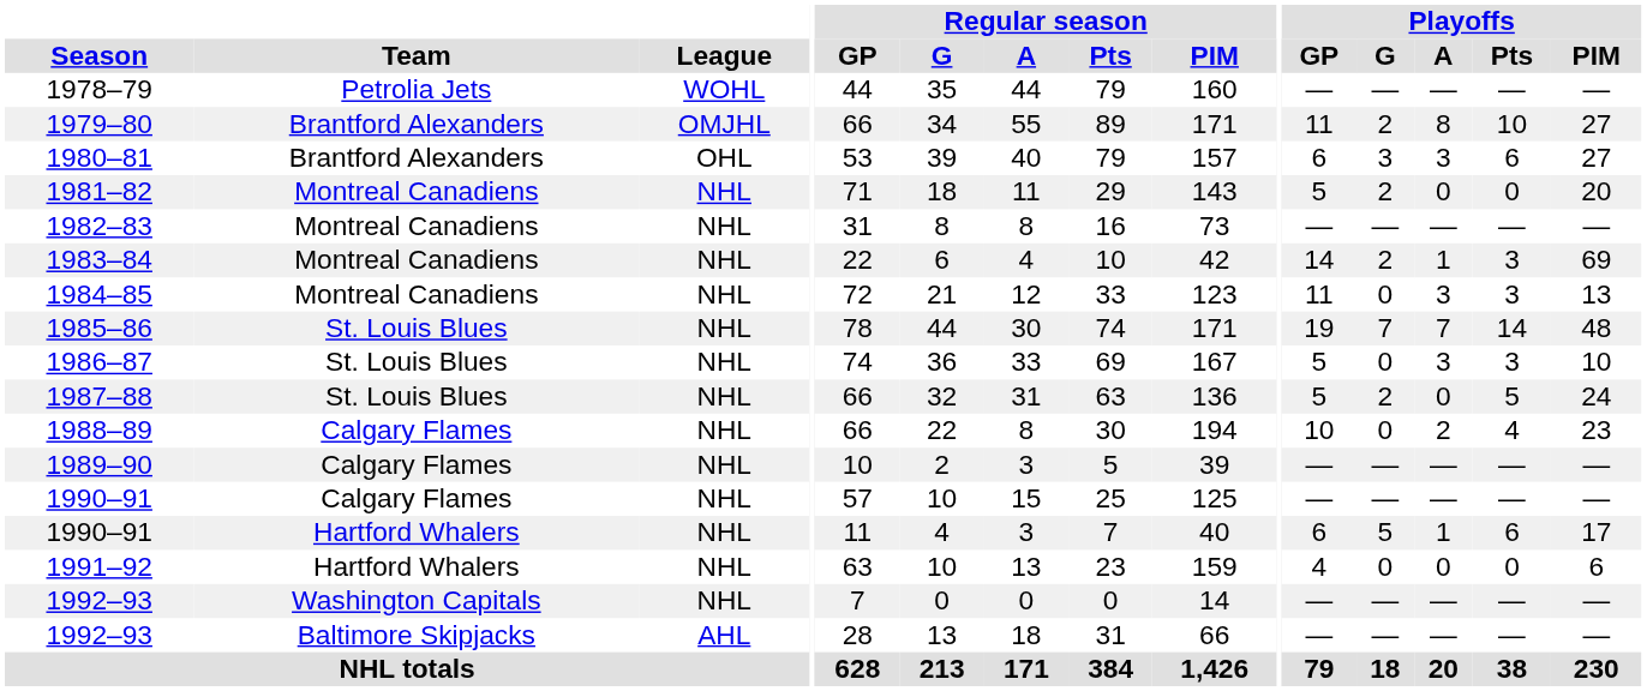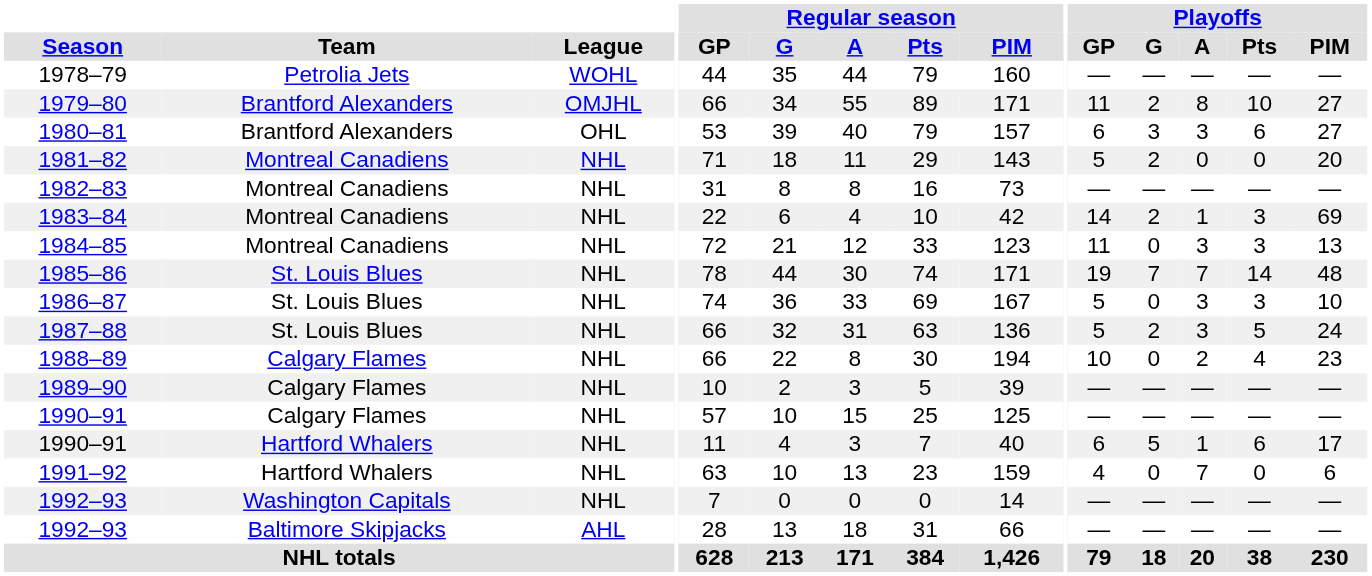 <table border="0" cellpadding="1" cellspacing="0" style="text-align:center; width:60em">
 <tr bgcolor="#e0e0e0">
 <th colspan="3" bgcolor="#ffffff"></th>
 <th rowspan="99" bgcolor="#ffffff"></th>
 <th colspan="5"><a href='#'>Regular season</a></th>
 <th rowspan="99" bgcolor="#ffffff"></th>
 <th colspan="5"><a href='#'>Playoffs</a></th>
 </tr>
 <tr bgcolor="#e0e0e0">
 <th><a href='#'>Season</a></th>
 <th>Team</th>
 <th>League</th>
 <th>GP</th>
 <th><a href='#'>G</a></th>
 <th><a href='#'>A</a></th>
 <th><a href='#'>Pts</a></th>
 <th><a href='#'>PIM</a></th>
 <th>GP</th>
 <th>G</th>
 <th>A</th>
 <th>Pts</th>
 <th>PIM</th>
 </tr>
 <tr>
 <td>1978–79</td>
 <td><a href='#'>Petrolia Jets</a></td>
 <td><a href='#'>WOHL</a></td>
 <td>44</td>
 <td>35</td>
 <td>44</td>
 <td>79</td>
 <td>160</td>
 <td>—</td>
 <td>—</td>
 <td>—</td>
 <td>—</td>
 <td>—</td>
 </tr>
 <tr bgcolor="#f0f0f0">
 <td><a href='#'>1979–80</a></td>
 <td><a href='#'>Brantford Alexanders</a></td>
 <td><a href='#'>OMJHL</a></td>
 <td>66</td>
 <td>34</td>
 <td>55</td>
 <td>89</td>
 <td>171</td>
 <td>11</td>
 <td>2</td>
 <td>8</td>
 <td>10</td>
 <td>27</td>
 </tr>
 <tr>
 <td><a href='#'>1980–81</a></td>
 <td>Brantford Alexanders</td>
 <td>OHL</td>
 <td>53</td>
 <td>39</td>
 <td>40</td>
 <td>79</td>
 <td>157</td>
 <td>6</td>
 <td>3</td>
 <td>3</td>
 <td>6</td>
 <td>27</td>
 </tr>
 <tr bgcolor="#f0f0f0">
 <td><a href='#'>1981–82</a></td>
 <td><a href='#'>Montreal Canadiens</a></td>
 <td><a href='#'>NHL</a></td>
 <td>71</td>
 <td>18</td>
 <td>11</td>
 <td>29</td>
 <td>143</td>
 <td>5</td>
 <td>2</td>
 <td>0</td>
 <td>0</td>
 <td>20</td>
 </tr>
 <tr>
 <td><a href='#'>1982–83</a></td>
 <td>Montreal Canadiens</td>
 <td>NHL</td>
 <td>31</td>
 <td>8</td>
 <td>8</td>
 <td>16</td>
 <td>73</td>
 <td>—</td>
 <td>—</td>
 <td>—</td>
 <td>—</td>
 <td>—</td>
 </tr>
 <tr bgcolor="#f0f0f0">
 <td><a href='#'>1983–84</a></td>
 <td>Montreal Canadiens</td>
 <td>NHL</td>
 <td>22</td>
 <td>6</td>
 <td>4</td>
 <td>10</td>
 <td>42</td>
 <td>14</td>
 <td>2</td>
 <td>1</td>
 <td>3</td>
 <td>69</td>
 </tr>
 <tr>
 <td><a href='#'>1984–85</a></td>
 <td>Montreal Canadiens</td>
 <td>NHL</td>
 <td>72</td>
 <td>21</td>
 <td>12</td>
 <td>33</td>
 <td>123</td>
 <td>11</td>
 <td>0</td>
 <td>3</td>
 <td>3</td>
 <td>13</td>
 </tr>
 <tr bgcolor="#f0f0f0">
 <td><a href='#'>1985–86</a></td>
 <td><a href='#'>St. Louis Blues</a></td>
 <td>NHL</td>
 <td>78</td>
 <td>44</td>
 <td>30</td>
 <td>74</td>
 <td>171</td>
 <td>19</td>
 <td>7</td>
 <td>7</td>
 <td>14</td>
 <td>48</td>
 </tr>
 <tr>
 <td><a href='#'>1986–87</a></td>
 <td>St. Louis Blues</td>
 <td>NHL</td>
 <td>74</td>
 <td>36</td>
 <td>33</td>
 <td>69</td>
 <td>167</td>
 <td>5</td>
 <td>0</td>
 <td>3</td>
 <td>3</td>
 <td>10</td>
 </tr>
 <tr bgcolor="#f0f0f0">
 <td><a href='#'>1987–88</a></td>
 <td>St. Louis Blues</td>
 <td>NHL</td>
 <td>66</td>
 <td>32</td>
 <td>31</td>
 <td>63</td>
 <td>136</td>
 <td>5</td>
 <td>2</td>
-<td>0</td>
+<td>3</td>
 <td>5</td>
 <td>24</td>
 </tr>
 <tr>
 <td><a href='#'>1988–89</a></td>
 <td><a href='#'>Calgary Flames</a></td>
 <td>NHL</td>
 <td>66</td>
 <td>22</td>
 <td>8</td>
 <td>30</td>
 <td>194</td>
 <td>10</td>
 <td>0</td>
 <td>2</td>
 <td>4</td>
 <td>23</td>
 </tr>
 <tr bgcolor="#f0f0f0">
 <td><a href='#'>1989–90</a></td>
 <td>Calgary Flames</td>
 <td>NHL</td>
 <td>10</td>
 <td>2</td>
 <td>3</td>
 <td>5</td>
 <td>39</td>
 <td>—</td>
 <td>—</td>
 <td>—</td>
 <td>—</td>
 <td>—</td>
 </tr>
 <tr>
 <td><a href='#'>1990–91</a></td>
 <td>Calgary Flames</td>
 <td>NHL</td>
 <td>57</td>
 <td>10</td>
 <td>15</td>
 <td>25</td>
 <td>125</td>
 <td>—</td>
 <td>—</td>
 <td>—</td>
 <td>—</td>
 <td>—</td>
 </tr>
 <tr bgcolor="#f0f0f0">
 <td>1990–91</td>
 <td><a href='#'>Hartford Whalers</a></td>
 <td>NHL</td>
 <td>11</td>
 <td>4</td>
 <td>3</td>
 <td>7</td>
 <td>40</td>
 <td>6</td>
 <td>5</td>
 <td>1</td>
 <td>6</td>
 <td>17</td>
 </tr>
 <tr>
 <td><a href='#'>1991–92</a></td>
 <td>Hartford Whalers</td>
 <td>NHL</td>
 <td>63</td>
 <td>10</td>
 <td>13</td>
 <td>23</td>
 <td>159</td>
 <td>4</td>
 <td>0</td>
-<td>0</td>
+<td>7</td>
 <td>0</td>
 <td>6</td>
 </tr>
 <tr bgcolor="#f0f0f0">
 <td><a href='#'>1992–93</a></td>
 <td><a href='#'>Washington Capitals</a></td>
 <td>NHL</td>
 <td>7</td>
 <td>0</td>
 <td>0</td>
 <td>0</td>
 <td>14</td>
 <td>—</td>
 <td>—</td>
 <td>—</td>
 <td>—</td>
 <td>—</td>
 </tr>
 <tr>
 <td><a href='#'>1992–93</a></td>
 <td><a href='#'>Baltimore Skipjacks</a></td>
 <td><a href='#'>AHL</a></td>
 <td>28</td>
 <td>13</td>
 <td>18</td>
 <td>31</td>
 <td>66</td>
 <td>—</td>
 <td>—</td>
 <td>—</td>
 <td>—</td>
 <td>—</td>
 </tr>
 <tr bgcolor="#e0e0e0">
 <th colspan="3">NHL totals</th>
 <th>628</th>
 <th>213</th>
 <th>171</th>
 <th>384</th>
 <th>1,426</th>
 <th>79</th>
 <th>18</th>
 <th>20</th>
 <th>38</th>
 <th>230</th>
 </tr>
 </table>
